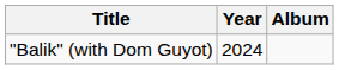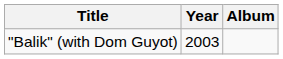 <table class="wikitable plainrowheaders" style="text-align:center;">
 <tr>
 <th scope="col">Title</th>
 <th scope="col">Year</th>
 <th scope="col">Album</th>
 </tr>
 <tr>
 <td>"Balik" (with Dom Guyot)</td>
-<td>2024</td>
+<td>2003</td>
 <td></td>
 </tr>
 </table>
